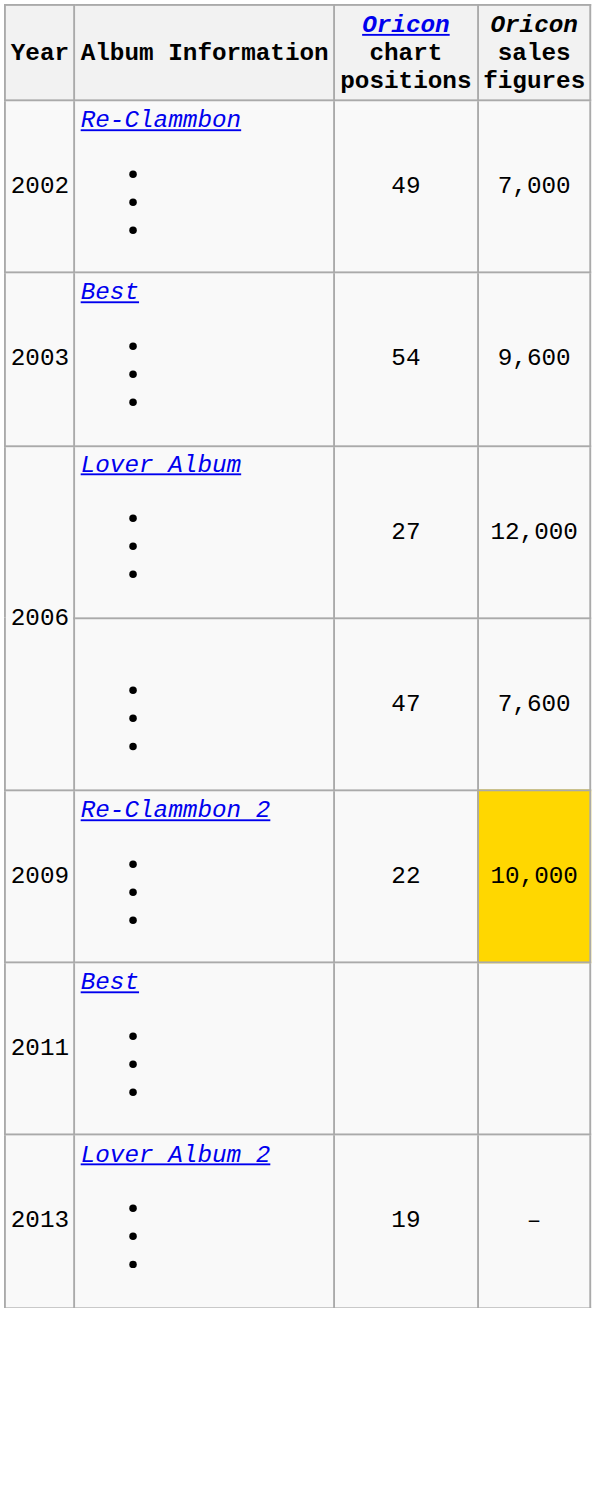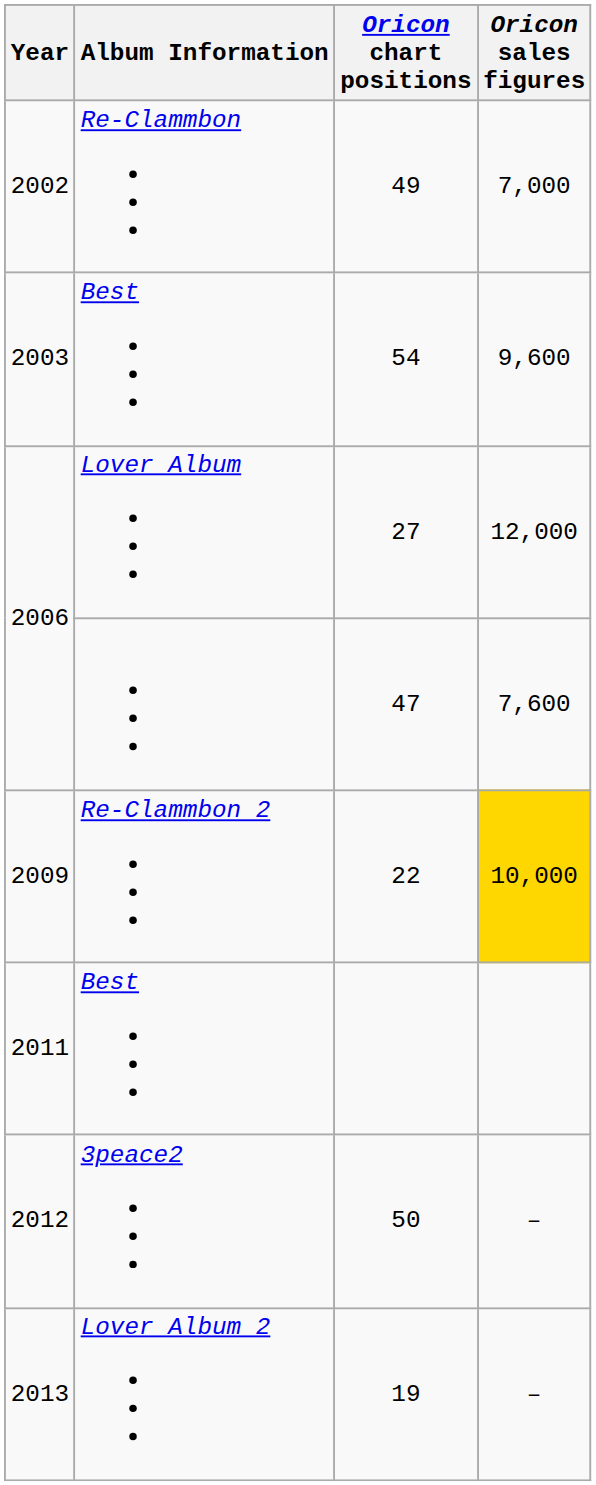 <table class="wikitable">
 <tr>
 <th>Year</th>
 <th>Album Information</th>
 <th><em><a href='#'>Oricon</a></em><br>chart<br>positions<br></th>
 <th><em>Oricon</em><br>sales<br>figures<br></th>
 </tr>
 <tr>
 <td align="center">2002</td>
 <td><em><a href='#'>Re-Clammbon</a></em><br><ul><li></li><li></li><li></li></ul></td>
 <td align="center">49</td>
 <td align="center">7,000</td>
 </tr>
 <tr>
 <td align="center">2003</td>
 <td><em><a href='#'>Best</a></em><br><ul><li></li><li></li><li></li></ul></td>
 <td align="center">54</td>
 <td align="center">9,600</td>
 </tr>
 <tr>
 <td align="center" rowspan="2">2006</td>
 <td><em><a href='#'>Lover Album</a></em><br><ul><li></li><li></li><li></li></ul></td>
 <td align="center">27</td>
 <td align="center">12,000</td>
 </tr>
 <tr>
 <td><br><ul><li></li><li></li><li></li></ul></td>
 <td align="center">47</td>
 <td align="center">7,600</td>
 </tr>
 <tr>
 <td align="center">2009</td>
 <td><em><a href='#'>Re-Clammbon 2</a></em><br><ul><li></li><li></li><li></li></ul></td>
 <td align="center">22</td>
 <td align="center" style="background: gold;">10,000</td>
 </tr>
 <tr>
 <td align="center">2011</td>
 <td><em><a href='#'>Best</a></em><br><ul><li></li><li></li><li></li></ul></td>
 <td align="center"></td>
 <td align="center"></td>
 </tr>
 <tr>
+<td align="center">2012</td>
+<td><em><a href='#'>3peace2</a></em><br><ul><li></li><li></li><li></li></ul></td>
+<td align="center">50</td>
+<td align="center">–</td>
+</tr>
+<tr>
 <td align="center">2013</td>
 <td><em><a href='#'>Lover Album 2</a></em><br><ul><li></li><li></li><li></li></ul></td>
 <td align="center">19</td>
 <td align="center">–</td>
 </tr>
 </table>
